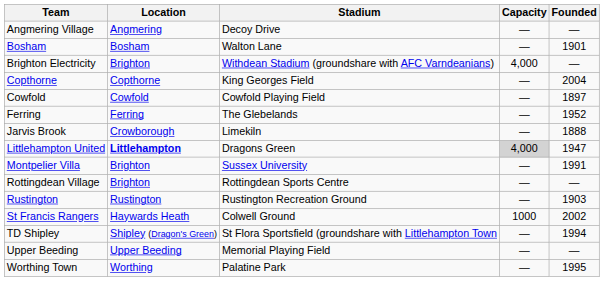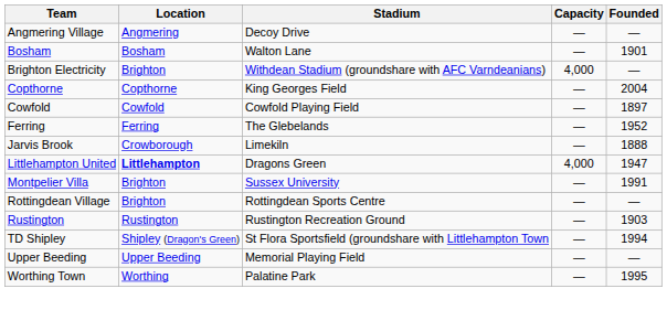 <table class="wikitable sortable">
 <tr>
 <th>Team</th>
 <th>Location</th>
 <th>Stadium</th>
 <th>Capacity</th>
 <th>Founded</th>
 </tr>
 <tr>
 <td>Angmering Village</td>
 <td><a href='#'>Angmering</a></td>
 <td>Decoy Drive</td>
 <td align="center">—</td>
 <td align="center">—</td>
 </tr>
 <tr>
 <td><a href='#'>Bosham</a></td>
 <td><a href='#'>Bosham</a></td>
 <td>Walton Lane</td>
 <td align="center">—</td>
 <td align="center">1901</td>
 </tr>
 <tr>
 <td>Brighton Electricity</td>
 <td><a href='#'>Brighton</a> </td>
 <td><a href='#'>Withdean Stadium</a> (groundshare with <a href='#'>AFC Varndeanians</a>)</td>
 <td align="center">4,000</td>
 <td align="center">—</td>
 </tr>
 <tr>
 <td><a href='#'>Copthorne</a></td>
 <td><a href='#'>Copthorne</a></td>
 <td>King Georges Field</td>
 <td align="center">—</td>
 <td align="center">2004</td>
 </tr>
 <tr>
 <td>Cowfold</td>
 <td><a href='#'>Cowfold</a></td>
 <td>Cowfold Playing Field</td>
 <td align="center">—</td>
 <td align="center">1897</td>
 </tr>
 <tr>
 <td>Ferring</td>
 <td><a href='#'>Ferring</a></td>
 <td>The Glebelands</td>
 <td align="center">—</td>
 <td align="center">1952</td>
 </tr>
 <tr>
 <td>Jarvis Brook</td>
 <td><a href='#'>Crowborough</a></td>
 <td>Limekiln</td>
 <td align="center">—</td>
 <td align="center">1888</td>
 </tr>
 <tr>
 <td><a href='#'>Littlehampton United</a></td>
 <td><strong><a href='#'>Littlehampton</a></strong></td>
 <td>Dragons Green</td>
-<td align="center" style="background: lightgrey;">4,000</td>
+<td align="center">4,000</td>
 <td align="center">1947</td>
 </tr>
 <tr>
 <td><a href='#'>Montpelier Villa</a></td>
 <td><a href='#'>Brighton</a> </td>
 <td><a href='#'>Sussex University</a></td>
 <td align="center">—</td>
 <td align="center">1991</td>
 </tr>
 <tr>
 <td>Rottingdean Village</td>
 <td><a href='#'>Brighton</a> </td>
 <td>Rottingdean Sports Centre</td>
 <td align="center">—</td>
 <td align="center">—</td>
 </tr>
 <tr>
 <td><a href='#'>Rustington</a></td>
 <td><a href='#'>Rustington</a></td>
 <td>Rustington Recreation Ground</td>
 <td align="center">—</td>
 <td align="center">1903</td>
 </tr>
 <tr>
-<td><a href='#'>St Francis Rangers</a></td>
-<td><a href='#'>Haywards Heath</a></td>
-<td>Colwell Ground</td>
-<td align="center">1000</td>
-<td align="center">2002</td>
-</tr>
-<tr>
 <td>TD Shipley</td>
 <td><a href='#'>Shipley</a> <small>(<a href='#'>Dragon's Green</a>)</small></td>
 <td>St Flora Sportsfield (groundshare with <a href='#'>Littlehampton Town</a></td>
 <td align="center">—</td>
 <td align="center">1994</td>
 </tr>
 <tr>
 <td>Upper Beeding</td>
 <td><a href='#'>Upper Beeding</a></td>
 <td>Memorial Playing Field</td>
 <td align="center">—</td>
 <td align="center">—</td>
 </tr>
 <tr>
 <td>Worthing Town</td>
 <td><a href='#'>Worthing</a></td>
 <td>Palatine Park</td>
 <td align="center">—</td>
 <td align="center">1995</td>
 </tr>
 </table>
